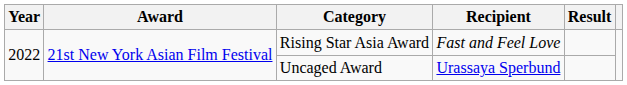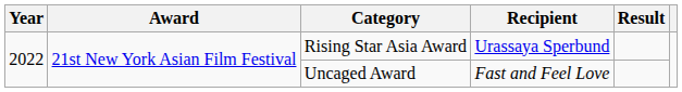 <table class="wikitable sortable">
 <tr>
 <th>Year</th>
 <th>Award</th>
 <th>Category</th>
 <th>Recipient</th>
 <th>Result</th>
 <th></th>
 </tr>
 <tr>
 <td rowspan=2>2022</td>
 <td rowspan=2><a href='#'>21st New York Asian Film Festival</a></td>
 <td>Rising Star Asia Award</td>
-<td><em>Fast and Feel Love</em></td>
+<td><a href='#'>Urassaya Sperbund</a></td>
 <td></td>
 <td rowspan=2></td>
 </tr>
 <tr>
 <td>Uncaged Award</td>
-<td><a href='#'>Urassaya Sperbund</a></td>
+<td><em>Fast and Feel Love</em></td>
 <td></td>
 </tr>
 </table>
